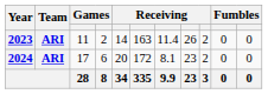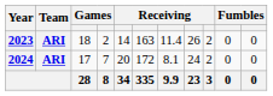 <table class="wikitable" style="text-align:center;">
 <tr>
 <th rowspan="2">Year</th>
 <th rowspan="2">Team</th>
 <th colspan="2">Games</th>
 <th colspan="5">Receiving</th>
 <th colspan="2">Fumbles</th>
 </tr>
 <tr>
 <th></th>
 <th></th>
 <th></th>
 <th></th>
 <th></th>
 <th></th>
 <th></th>
 <th></th>
 <th></th>
 </tr>
 <tr>
 <th><a href='#'>2023</a></th>
 <th><a href='#'>ARI</a></th>
-<td>11</td>
+<td>18</td>
 <td>2</td>
 <td>14</td>
 <td>163</td>
 <td>11.4</td>
 <td>26</td>
 <td>2</td>
 <td>0</td>
 <td>0</td>
 </tr>
 <tr>
 <th><a href='#'>2024</a></th>
 <th><a href='#'>ARI</a></th>
 <td>17</td>
-<td>6</td>
+<td>7</td>
 <td>20</td>
 <td>172</td>
 <td>8.1</td>
-<td>23</td>
+<td>24</td>
 <td>2</td>
 <td>0</td>
 <td>0</td>
 </tr>
 <tr>
 <th colspan="2"></th>
 <th>28</th>
 <th>8</th>
 <th>34</th>
 <th>335</th>
 <th>9.9</th>
 <th>23</th>
 <th>3</th>
 <th>0</th>
 <th>0</th>
 </tr>
 </table>
